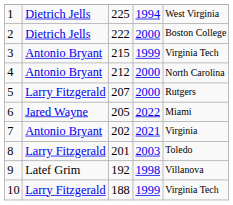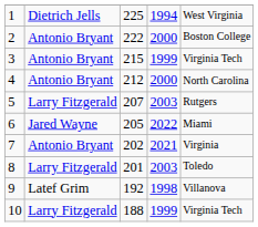 <table class="wikitable">
 <tr>
 </tr>
 <tr>
 <td>1</td>
 <td><a href='#'>Dietrich Jells</a></td>
 <td>225</td>
 <td><a href='#'>1994</a></td>
 <td style="font-size:80%;">West Virginia</td>
 </tr>
 <tr>
 <td>2</td>
-<td><a href='#'>Dietrich Jells</a></td>
+<td><a href='#'>Antonio Bryant</a></td>
 <td>222</td>
 <td><a href='#'>2000</a></td>
 <td style="font-size:80%;">Boston College</td>
 </tr>
 <tr>
 <td>3</td>
 <td><a href='#'>Antonio Bryant</a></td>
 <td>215</td>
 <td><a href='#'>1999</a></td>
 <td style="font-size:80%;">Virginia Tech</td>
 </tr>
 <tr>
 <td>4</td>
 <td><a href='#'>Antonio Bryant</a></td>
 <td>212</td>
 <td><a href='#'>2000</a></td>
 <td style="font-size:80%;">North Carolina</td>
 </tr>
 <tr>
 <td>5</td>
 <td><a href='#'>Larry Fitzgerald</a></td>
 <td>207</td>
-<td><a href='#'>2000</a></td>
+<td><a href='#'>2003</a></td>
 <td style="font-size:80%;">Rutgers</td>
 </tr>
 <tr>
 <td>6</td>
 <td><a href='#'>Jared Wayne</a></td>
 <td>205</td>
 <td><a href='#'>2022</a></td>
 <td style="font-size:80%;">Miami</td>
 </tr>
 <tr>
 <td>7</td>
 <td><a href='#'>Antonio Bryant</a></td>
 <td>202</td>
 <td><a href='#'>2021</a></td>
 <td style="font-size:80%;">Virginia</td>
 </tr>
 <tr>
 <td>8</td>
 <td><a href='#'>Larry Fitzgerald</a></td>
 <td>201</td>
 <td><a href='#'>2003</a></td>
 <td style="font-size:80%;">Toledo</td>
 </tr>
 <tr>
 <td>9</td>
 <td>Latef Grim</td>
 <td>192</td>
 <td><a href='#'>1998</a></td>
 <td style="font-size:80%;">Villanova</td>
 </tr>
 <tr>
 <td>10</td>
 <td><a href='#'>Larry Fitzgerald</a></td>
 <td>188</td>
 <td><a href='#'>1999</a></td>
 <td style="font-size:80%;">Virginia Tech</td>
 </tr>
 </table>
